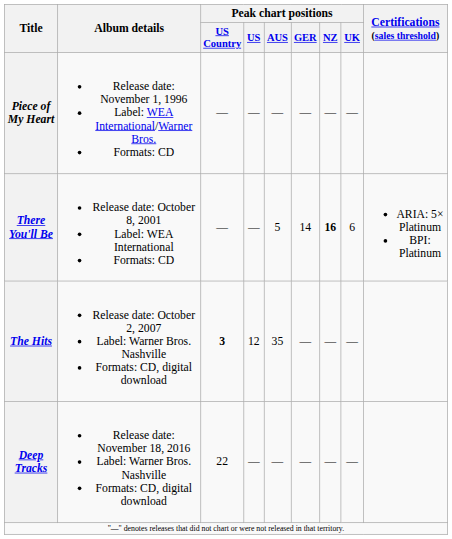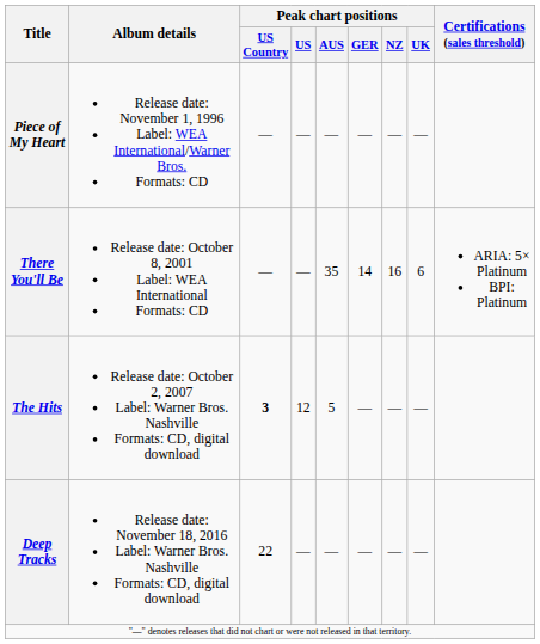 <table class="wikitable plainrowheaders" style="text-align:center;">
 <tr>
 <th rowspan="2" style="width:15em;">Title</th>
 <th rowspan="2" style="width:20em;">Album details</th>
 <th colspan="6">Peak chart positions</th>
 <th rowspan="2" style="width:12em;"><a href='#'>Certifications</a><br><small>(<a href='#'>sales threshold</a>)</small></th>
 </tr>
 <tr>
 <th style="width:3em;font-size:90%;"><a href='#'>US<br>Country</a><br></th>
 <th style="width:3em;font-size:90%;"><a href='#'>US</a><br></th>
 <th style="width:3em;font-size:90%;"><a href='#'>AUS</a><br></th>
 <th style="width:3em;font-size:90%;"><a href='#'>GER</a><br></th>
 <th style="width:3em;font-size:90%;"><a href='#'>NZ</a><br></th>
 <th style="width:3em;font-size:90%;"><a href='#'>UK</a><br></th>
 </tr>
 <tr>
 <th scope="row"><em>Piece of My Heart</em></th>
 <td><br><ul><li>Release date: November 1, 1996</li><li>Label: <a href='#'>WEA International</a>/<a href='#'>Warner Bros.</a></li><li>Formats: CD</li></ul></td>
 <td>—</td>
 <td>—</td>
 <td>—</td>
 <td>—</td>
 <td>—</td>
 <td>—</td>
 <td></td>
 </tr>
 <tr>
 <th scope="row"><em><a href='#'>There You'll Be</a></em></th>
 <td><br><ul><li>Release date: October 8, 2001</li><li>Label: WEA International</li><li>Formats: CD</li></ul></td>
 <td>—</td>
 <td>—</td>
-<td>5</td>
+<td>35</td>
 <td>14</td>
-<td><strong>16</strong></td>
+<td>16</td>
 <td>6</td>
 <td><br><ul><li>ARIA: 5× Platinum</li><li>BPI: Platinum</li></ul></td>
 </tr>
 <tr>
 <th scope="row"><em><a href='#'>The Hits</a></em></th>
 <td><br><ul><li>Release date: October 2, 2007</li><li>Label: Warner Bros. Nashville</li><li>Formats: CD, digital download</li></ul></td>
 <td><strong>3</strong></td>
 <td>12</td>
-<td>35</td>
+<td>5</td>
 <td>—</td>
 <td>—</td>
 <td>—</td>
 <td></td>
 </tr>
 <tr>
 <th scope="row"><em><a href='#'>Deep Tracks</a></em></th>
 <td><br><ul><li>Release date: November 18, 2016</li><li>Label: Warner Bros. Nashville</li><li>Formats: CD, digital download</li></ul></td>
 <td>22</td>
 <td>—</td>
 <td>—</td>
 <td>—</td>
 <td>—</td>
 <td>—</td>
 <td></td>
 </tr>
 <tr>
 <td align="center" colspan="14" style="font-size:8pt">"—" denotes releases that did not chart or were not released in that territory.</td>
 </tr>
 </table>
